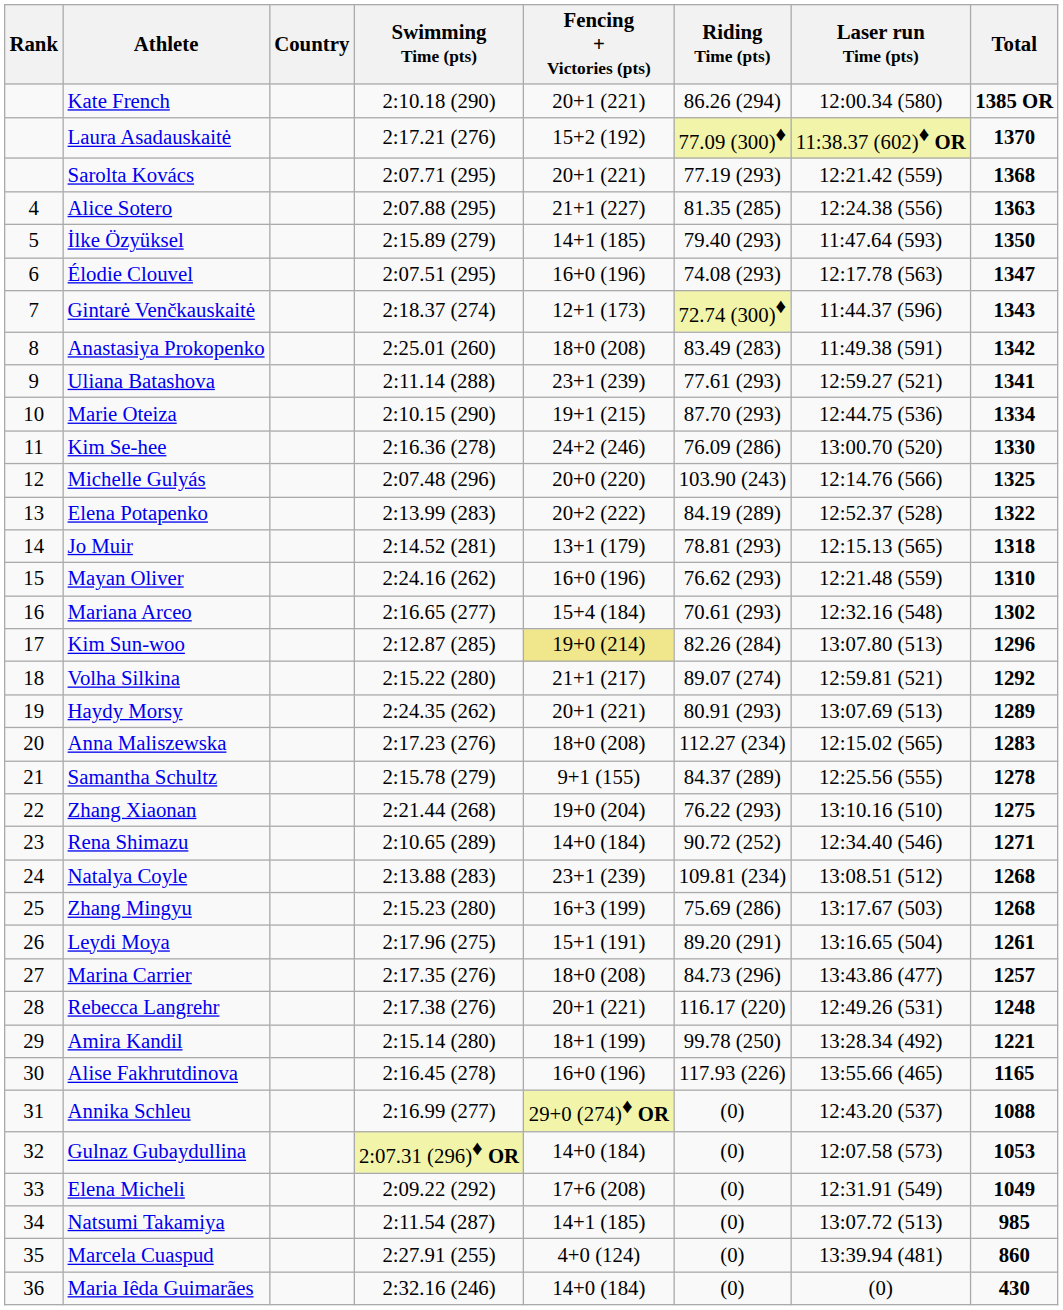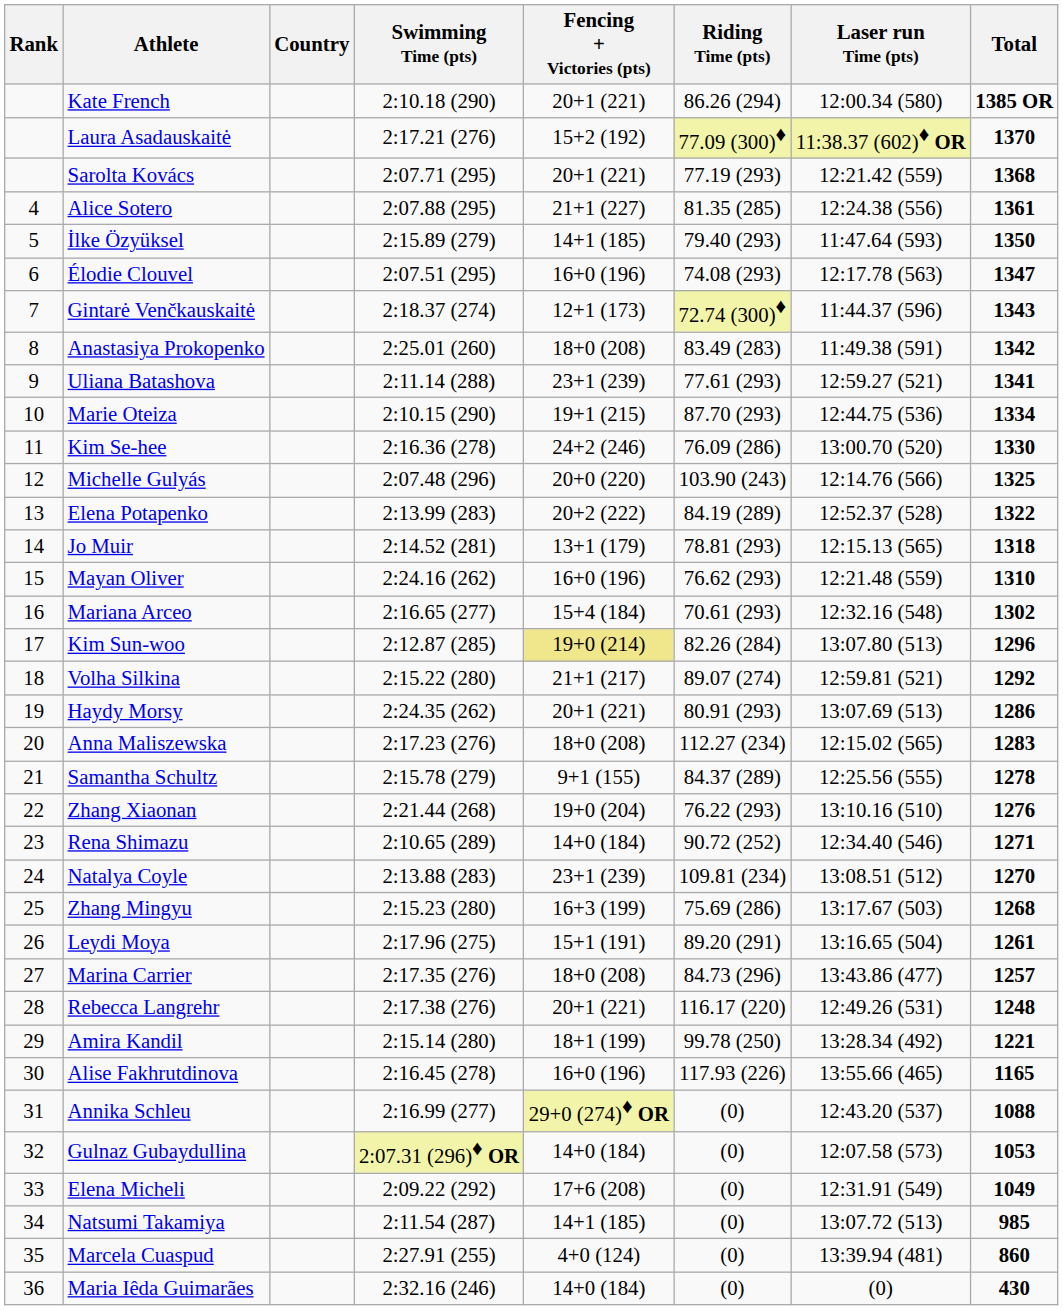 <table style="text-align:center" class="wikitable sortable">
 <tr>
 <th>Rank</th>
 <th>Athlete</th>
 <th>Country</th>
 <th>Swimming<br><small>Time (pts)</small></th>
 <th>Fencing<br>+<br><small>Victories (pts)</small></th>
 <th>Riding<br><small>Time (pts)</small></th>
 <th>Laser run<br><small>Time (pts)</small></th>
 <th>Total</th>
 </tr>
 <tr>
 <td></td>
 <td align=left><a href='#'>Kate French</a></td>
 <td align=left></td>
 <td>2:10.18 (290)</td>
 <td>20+1 (221)</td>
 <td data-sort-value=294>86.26 (294)</td>
 <td>12:00.34 (580)</td>
 <td><strong>1385 OR</strong></td>
 </tr>
 <tr>
 <td></td>
 <td align=left><a href='#'>Laura Asadauskaitė</a></td>
 <td align=left></td>
 <td>2:17.21 (276)</td>
 <td>15+2 (192)</td>
 <td bgcolor=#F2F5A9 data-sort-value=300>77.09 (300)<sup><big>♦</big></sup></td>
 <td bgcolor=#F2F5A9>11:38.37 (602)<sup><big>♦</big></sup> <strong>OR</strong></td>
 <td><strong>1370</strong></td>
 </tr>
 <tr>
 <td></td>
 <td align=left><a href='#'>Sarolta Kovács</a></td>
 <td align=left></td>
 <td>2:07.71 (295)</td>
 <td>20+1 (221)</td>
 <td data-sort-value=293>77.19 (293)</td>
 <td>12:21.42 (559)</td>
 <td><strong>1368</strong></td>
 </tr>
 <tr>
 <td>4</td>
 <td align=left><a href='#'>Alice Sotero</a></td>
 <td align=left></td>
 <td>2:07.88 (295)</td>
 <td>21+1 (227)</td>
 <td data-sort-value=285>81.35 (285)</td>
 <td>12:24.38 (556)</td>
-<td><strong>1363</strong></td>
+<td><strong>1361</strong></td>
 </tr>
 <tr>
 <td>5</td>
 <td align=left><a href='#'>İlke Özyüksel</a></td>
 <td align=left></td>
 <td>2:15.89 (279)</td>
 <td>14+1 (185)</td>
 <td data-sort-value=293>79.40 (293)</td>
 <td>11:47.64 (593)</td>
 <td><strong>1350</strong></td>
 </tr>
 <tr>
 <td>6</td>
 <td align=left><a href='#'>Élodie Clouvel</a></td>
 <td align=left></td>
 <td>2:07.51 (295)</td>
 <td>16+0 (196)</td>
 <td data-sort-value=293>74.08 (293)</td>
 <td>12:17.78 (563)</td>
 <td><strong>1347</strong></td>
 </tr>
 <tr>
 <td>7</td>
 <td align=left><a href='#'>Gintarė Venčkauskaitė</a></td>
 <td align=left></td>
 <td>2:18.37 (274)</td>
 <td>12+1 (173)</td>
 <td bgcolor=#F2F5A9 data-sort-value=300>72.74 (300)<sup><big>♦</big></sup></td>
 <td>11:44.37 (596)</td>
 <td><strong>1343</strong></td>
 </tr>
 <tr>
 <td>8</td>
 <td align=left><a href='#'>Anastasiya Prokopenko</a></td>
 <td align=left></td>
 <td>2:25.01 (260)</td>
 <td>18+0 (208)</td>
 <td data-sort-value=283>83.49 (283)</td>
 <td>11:49.38 (591)</td>
 <td><strong>1342</strong></td>
 </tr>
 <tr>
 <td>9</td>
 <td align=left><a href='#'>Uliana Batashova</a></td>
 <td align=left></td>
 <td>2:11.14 (288)</td>
 <td>23+1 (239)</td>
 <td data-sort-value=293>77.61 (293)</td>
 <td>12:59.27 (521)</td>
 <td><strong>1341</strong></td>
 </tr>
 <tr>
 <td>10</td>
 <td align=left><a href='#'>Marie Oteiza</a></td>
 <td align=left></td>
 <td>2:10.15 (290)</td>
 <td>19+1 (215)</td>
 <td data-sort-value=293>87.70 (293)</td>
 <td>12:44.75 (536)</td>
 <td><strong>1334</strong></td>
 </tr>
 <tr>
 <td>11</td>
 <td align=left><a href='#'>Kim Se-hee</a></td>
 <td align=left></td>
 <td>2:16.36 (278)</td>
 <td>24+2 (246)</td>
 <td data-sort-value=286>76.09 (286)</td>
 <td>13:00.70 (520)</td>
 <td><strong>1330</strong></td>
 </tr>
 <tr>
 <td>12</td>
 <td align=left><a href='#'>Michelle Gulyás</a></td>
 <td align=left></td>
 <td>2:07.48 (296)</td>
 <td>20+0 (220)</td>
 <td data-sort-value=243>103.90 (243)</td>
 <td>12:14.76 (566)</td>
 <td><strong>1325</strong></td>
 </tr>
 <tr>
 <td>13</td>
 <td align=left><a href='#'>Elena Potapenko</a></td>
 <td align=left></td>
 <td>2:13.99 (283)</td>
 <td>20+2 (222)</td>
 <td data-sort-value=289>84.19 (289)</td>
 <td>12:52.37 (528)</td>
 <td><strong>1322</strong></td>
 </tr>
 <tr>
 <td>14</td>
 <td align=left><a href='#'>Jo Muir</a></td>
 <td align=left></td>
 <td>2:14.52 (281)</td>
 <td>13+1 (179)</td>
 <td data-sort-value=293>78.81 (293)</td>
 <td>12:15.13 (565)</td>
 <td><strong>1318</strong></td>
 </tr>
 <tr>
 <td>15</td>
 <td align=left><a href='#'>Mayan Oliver</a></td>
 <td align=left></td>
 <td>2:24.16 (262)</td>
 <td>16+0 (196)</td>
 <td data-sort-value=293>76.62 (293)</td>
 <td>12:21.48 (559)</td>
 <td><strong>1310</strong></td>
 </tr>
 <tr>
 <td>16</td>
 <td align=left><a href='#'>Mariana Arceo</a></td>
 <td align=left></td>
 <td>2:16.65 (277)</td>
 <td>15+4 (184)</td>
 <td data-sort-value=293>70.61 (293)</td>
 <td>12:32.16 (548)</td>
 <td><strong>1302</strong></td>
 </tr>
 <tr>
 <td>17</td>
 <td align=left><a href='#'>Kim Sun-woo</a></td>
 <td align=left></td>
 <td>2:12.87 (285)</td>
 <td style="background: khaki;">19+0 (214)</td>
 <td data-sort-value=284>82.26 (284)</td>
 <td>13:07.80 (513)</td>
 <td><strong>1296</strong></td>
 </tr>
 <tr>
 <td>18</td>
 <td align=left><a href='#'>Volha Silkina</a></td>
 <td align=left></td>
 <td>2:15.22 (280)</td>
 <td>21+1 (217)</td>
 <td data-sort-value=274>89.07 (274)</td>
 <td>12:59.81 (521)</td>
 <td><strong>1292</strong></td>
 </tr>
 <tr>
 <td>19</td>
 <td align=left><a href='#'>Haydy Morsy</a></td>
 <td align=left></td>
 <td>2:24.35 (262)</td>
 <td>20+1 (221)</td>
 <td data-sort-value=293>80.91 (293)</td>
 <td>13:07.69 (513)</td>
-<td><strong>1289</strong></td>
+<td><strong>1286</strong></td>
 </tr>
 <tr>
 <td>20</td>
 <td align=left><a href='#'>Anna Maliszewska</a></td>
 <td align=left></td>
 <td>2:17.23 (276)</td>
 <td>18+0 (208)</td>
 <td data-sort-value=234>112.27 (234)</td>
 <td>12:15.02 (565)</td>
 <td><strong>1283</strong></td>
 </tr>
 <tr>
 <td>21</td>
 <td align=left><a href='#'>Samantha Schultz</a></td>
 <td align=left></td>
 <td>2:15.78 (279)</td>
 <td>9+1 (155)</td>
 <td data-sort-value=289>84.37 (289)</td>
 <td>12:25.56 (555)</td>
 <td><strong>1278</strong></td>
 </tr>
 <tr>
 <td>22</td>
 <td align=left><a href='#'>Zhang Xiaonan</a></td>
 <td align=left></td>
 <td>2:21.44 (268)</td>
 <td>19+0 (204)</td>
 <td data-sort-value=293>76.22 (293)</td>
 <td>13:10.16 (510)</td>
-<td><strong>1275</strong></td>
+<td><strong>1276</strong></td>
 </tr>
 <tr>
 <td>23</td>
 <td align=left><a href='#'>Rena Shimazu</a></td>
 <td align=left></td>
 <td>2:10.65 (289)</td>
 <td>14+0 (184)</td>
 <td data-sort-value=252>90.72 (252)</td>
 <td>12:34.40 (546)</td>
 <td><strong>1271</strong></td>
 </tr>
 <tr>
 <td>24</td>
 <td align=left><a href='#'>Natalya Coyle</a></td>
 <td align=left></td>
 <td>2:13.88 (283)</td>
 <td>23+1 (239)</td>
 <td data-sort-value=234>109.81 (234)</td>
 <td>13:08.51 (512)</td>
-<td><strong>1268</strong></td>
+<td><strong>1270</strong></td>
 </tr>
 <tr>
 <td>25</td>
 <td align=left><a href='#'>Zhang Mingyu</a></td>
 <td align=left></td>
 <td>2:15.23 (280)</td>
 <td>16+3 (199)</td>
 <td data-sort-value=286>75.69 (286)</td>
 <td>13:17.67 (503)</td>
 <td><strong>1268</strong></td>
 </tr>
 <tr>
 <td>26</td>
 <td align=left><a href='#'>Leydi Moya</a></td>
 <td align=left></td>
 <td>2:17.96 (275)</td>
 <td>15+1 (191)</td>
 <td data-sort-value=291>89.20 (291)</td>
 <td>13:16.65 (504)</td>
 <td><strong>1261</strong></td>
 </tr>
 <tr>
 <td>27</td>
 <td align=left><a href='#'>Marina Carrier</a></td>
 <td align=left></td>
 <td>2:17.35 (276)</td>
 <td>18+0 (208)</td>
 <td data-sort-value=296>84.73 (296)</td>
 <td>13:43.86 (477)</td>
 <td><strong>1257</strong></td>
 </tr>
 <tr>
 <td>28</td>
 <td align=left><a href='#'>Rebecca Langrehr</a></td>
 <td align=left></td>
 <td>2:17.38 (276)</td>
 <td>20+1 (221)</td>
 <td data-sort-value=220>116.17 (220)</td>
 <td>12:49.26 (531)</td>
 <td><strong>1248</strong></td>
 </tr>
 <tr>
 <td>29</td>
 <td align=left><a href='#'>Amira Kandil</a></td>
 <td align=left></td>
 <td>2:15.14 (280)</td>
 <td>18+1 (199)</td>
 <td data-sort-value=250>99.78 (250)</td>
 <td>13:28.34 (492)</td>
 <td><strong>1221</strong></td>
 </tr>
 <tr>
 <td>30</td>
 <td align=left><a href='#'>Alise Fakhrutdinova</a></td>
 <td align=left></td>
 <td>2:16.45 (278)</td>
 <td>16+0 (196)</td>
 <td data-sort-value=226>117.93 (226)</td>
 <td>13:55.66 (465)</td>
 <td><strong>1165</strong></td>
 </tr>
 <tr>
 <td>31</td>
 <td align=left><a href='#'>Annika Schleu</a></td>
 <td align=left></td>
 <td>2:16.99 (277)</td>
 <td bgcolor=#F2F5A9>29+0 (274)<sup><big>♦</big></sup> <strong>OR</strong></td>
 <td data-sort-value=0> (0)</td>
 <td>12:43.20 (537)</td>
 <td><strong>1088</strong></td>
 </tr>
 <tr>
 <td>32</td>
 <td align=left><a href='#'>Gulnaz Gubaydullina</a></td>
 <td align=left></td>
 <td bgcolor=#F2F5A9>2:07.31 (296)<sup><big>♦</big></sup> <strong>OR</strong></td>
 <td>14+0 (184)</td>
 <td data-sort-value=0> (0)</td>
 <td>12:07.58 (573)</td>
 <td><strong>1053</strong></td>
 </tr>
 <tr>
 <td>33</td>
 <td align=left><a href='#'>Elena Micheli</a></td>
 <td align=left></td>
 <td>2:09.22 (292)</td>
 <td>17+6 (208)</td>
 <td data-sort-value=0> (0)</td>
 <td>12:31.91 (549)</td>
 <td><strong>1049</strong></td>
 </tr>
 <tr>
 <td>34</td>
 <td align=left><a href='#'>Natsumi Takamiya</a></td>
 <td align=left></td>
 <td>2:11.54 (287)</td>
 <td>14+1 (185)</td>
 <td data-sort-value=0> (0)</td>
 <td>13:07.72 (513)</td>
 <td><strong>985</strong></td>
 </tr>
 <tr>
 <td>35</td>
 <td align=left><a href='#'>Marcela Cuaspud</a></td>
 <td align=left></td>
 <td>2:27.91 (255)</td>
 <td>4+0 (124)</td>
 <td data-sort-value=0> (0)</td>
 <td>13:39.94 (481)</td>
 <td><strong>860</strong></td>
 </tr>
 <tr>
 <td>36</td>
 <td align=left><a href='#'>Maria Iêda Guimarães</a></td>
 <td align=left></td>
 <td>2:32.16 (246)</td>
 <td>14+0 (184)</td>
 <td data-sort-value=0> (0)</td>
 <td> (0)</td>
 <td><strong>430</strong></td>
 </tr>
 </table>
